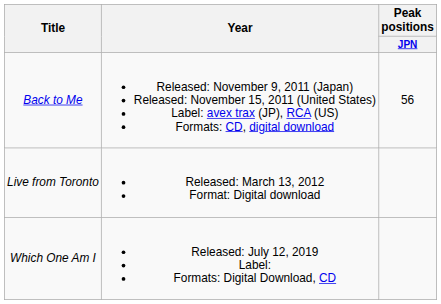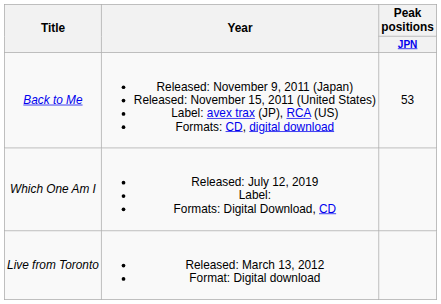 <table class="wikitable plainrowheaders" style="text-align:center;">
 <tr>
 <th scope="col" rowspan="2">Title</th>
 <th scope="col" rowspan="2">Year</th>
 <th scope="col" colspan="1">Peak positions</th>
 </tr>
 <tr>
 <th scope="col" style="width:4em;font-size:85%;"><a href='#'>JPN</a><br></th>
 </tr>
 <tr>
 <td><em><a href='#'>Back to Me</a></em></td>
 <td><br><ul><li>Released: November 9, 2011 (Japan)</li><li>Released: November 15, 2011 (United States)</li><li>Label: <a href='#'>avex trax</a> (JP), <a href='#'>RCA</a> (US)</li><li>Formats: <a href='#'>CD</a>, <a href='#'>digital download</a></li></ul></td>
-<td>56</td>
+<td>53</td>
+</tr>
+<tr>
+<td><em>Which One Am I</em></td>
+<td><br><ul><li>Released: July 12, 2019</li><li>Label:</li><li>Formats: Digital Download, <a href='#'>CD</a></li></ul></td>
+<td></td>
 </tr>
 <tr>
 <td><em> Live from Toronto</em></td>
 <td><br><ul><li>Released: March 13, 2012</li><li>Format: Digital download</li></ul></td>
 <td></td>
 </tr>
-<tr>
-<td><em>Which One Am I</em></td>
-<td><br><ul><li>Released: July 12, 2019</li><li>Label:</li><li>Formats: Digital Download, <a href='#'>CD</a></li></ul></td>
-<td></td>
-</tr>
 </table>
